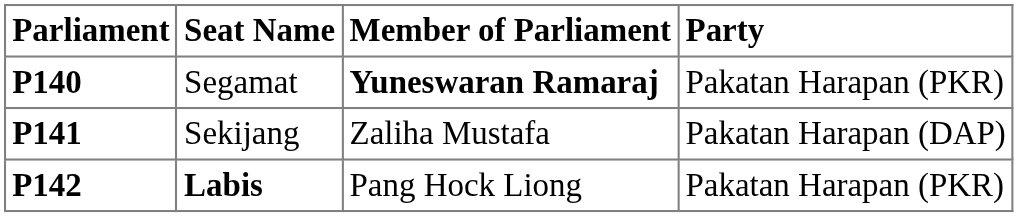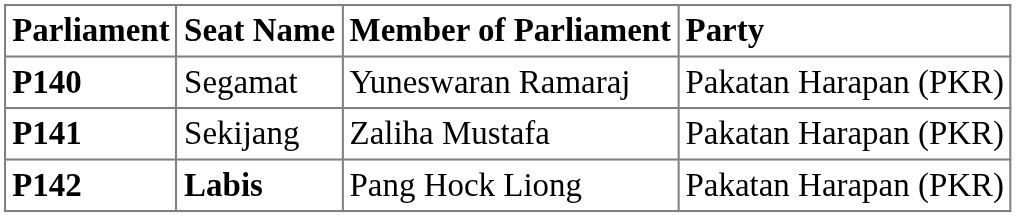 <table class="toccolours sortable" cellpadding="3" border="1" style="border-collapse:collapse; text-align: left;">
 <tr>
 <th align="center">Parliament</th>
 <th>Seat Name</th>
 <th>Member of Parliament</th>
 <th>Party</th>
 </tr>
 <tr>
 <th align="left">P140</th>
 <td>Segamat</td>
-<td><strong>Yuneswaran Ramaraj</strong></td>
+<td>Yuneswaran Ramaraj</td>
 <td>Pakatan Harapan (PKR)</td>
 </tr>
 <tr>
 <th align="left">P141</th>
 <td>Sekijang</td>
 <td>Zaliha Mustafa</td>
-<td>Pakatan Harapan (DAP)</td>
+<td>Pakatan Harapan (PKR)</td>
 </tr>
 <tr>
 <th align="left">P142</th>
 <td><strong>Labis</strong></td>
 <td>Pang Hock Liong</td>
 <td>Pakatan Harapan (PKR)</td>
 </tr>
 </table>
